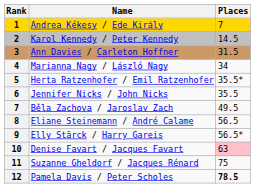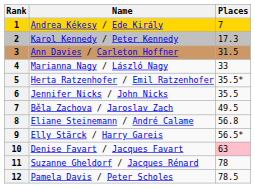 <table class="wikitable">
 <tr>
 <th>Rank</th>
 <th>Name</th>
 <th>Places</th>
 </tr>
 <tr bgcolor=gold>
 <td align=center><strong>1</strong></td>
 <td> <a href='#'>Andrea Kékesy</a> / <a href='#'>Ede Király</a></td>
 <td>7</td>
 </tr>
 <tr bgcolor=silver>
 <td align=center><strong>2</strong></td>
 <td> <a href='#'>Karol Kennedy</a> / <a href='#'>Peter Kennedy</a></td>
-<td>14.5</td>
+<td>17.3</td>
 </tr>
 <tr bgcolor=cc9966>
 <td align=center><strong>3</strong></td>
 <td> <a href='#'>Ann Davies</a> / <a href='#'>Carleton Hoffner</a></td>
 <td>31.5</td>
 </tr>
 <tr>
 <th>4</th>
 <td> <a href='#'>Marianna Nagy</a> / <a href='#'>László Nagy</a></td>
-<td>34</td>
+<td>33</td>
 </tr>
 <tr>
 <th>5</th>
 <td> <a href='#'>Herta Ratzenhofer</a> / <a href='#'>Emil Ratzenhofer</a></td>
 <td>35.5*</td>
 </tr>
 <tr>
 <th>6</th>
 <td> <a href='#'>Jennifer Nicks</a> / <a href='#'>John Nicks</a></td>
 <td>35.5</td>
 </tr>
 <tr>
 <th>7</th>
 <td> <a href='#'>Běla Zachova</a> / <a href='#'>Jaroslav Zach</a></td>
 <td>49.5</td>
 </tr>
 <tr>
 <th>8</th>
 <td> <a href='#'>Eliane Steinemann</a> / <a href='#'>André Calame</a></td>
-<td>56.5</td>
+<td>56.8</td>
 </tr>
 <tr>
 <th>9</th>
 <td> <a href='#'>Elly Stärck</a> / <a href='#'>Harry Gareis</a></td>
 <td>56.5*</td>
 </tr>
 <tr>
 <th>10</th>
 <td> <a href='#'>Denise Favart</a> / <a href='#'>Jacques Favart</a></td>
 <td style="background: pink;">63</td>
 </tr>
 <tr>
 <th>11</th>
 <td> <a href='#'>Suzanne Gheldorf</a> / <a href='#'>Jacques Rénard</a></td>
-<td>75</td>
+<td>78</td>
 </tr>
 <tr>
 <th>12</th>
 <td> <a href='#'>Pamela Davis</a> / <a href='#'>Peter Scholes</a></td>
-<td><strong>78.5</strong></td>
+<td>78.5</td>
 </tr>
 </table>
